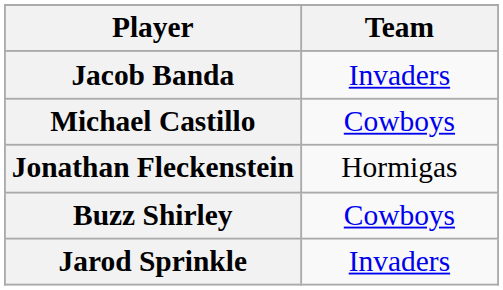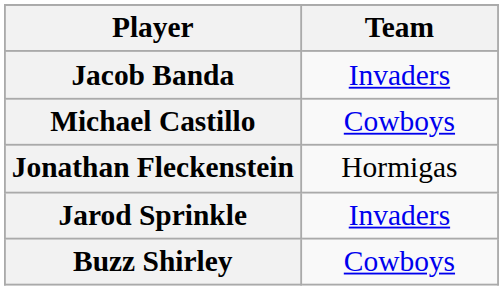 <table class="wikitable sortable plainrowheaders" style="text-align:center;">
 <tr>
 </tr>
 <tr>
 <th scope="col">Player</th>
 <th scope="col" style="width:100px;">Team</th>
 </tr>
 <tr>
 <th scope="row" style="text-align:center">Jacob Banda</th>
 <td><a href='#'>Invaders</a></td>
 </tr>
 <tr>
 <th scope="row" style="text-align:center">Michael Castillo</th>
 <td><a href='#'>Cowboys</a></td>
 </tr>
 <tr>
 <th scope="row" style="text-align:center">Jonathan Fleckenstein</th>
 <td Weimar Hormigas>Hormigas</td>
 </tr>
 <tr>
+<th scope="row" style="text-align:center">Jarod Sprinkle</th>
+<td><a href='#'>Invaders</a></td>
+</tr>
+<tr>
 <th scope="row" style="text-align:center">Buzz Shirley</th>
 <td><a href='#'>Cowboys</a></td>
 </tr>
-<tr>
-<th scope="row" style="text-align:center">Jarod Sprinkle</th>
-<td><a href='#'>Invaders</a></td>
-</tr>
 </table>
